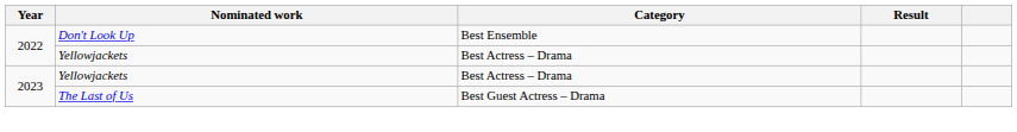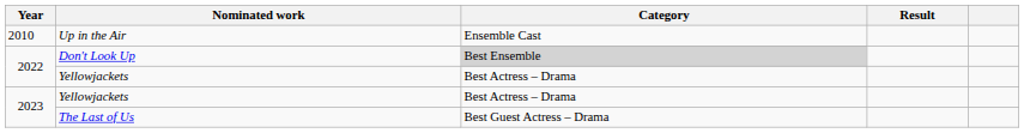 <table class="wikitable" style="width:100%;">
 <tr>
 <th style="width:5%;">Year</th>
 <th style="width:40%;">Nominated work</th>
 <th style="width:40%;">Category</th>
 <th style="width:10%;">Result</th>
 <th style="width:5%;"></th>
 </tr>
 <tr>
+<td>2010</td>
+<td><em>Up in the Air</em></td>
+<td>Ensemble Cast </td>
+<td></td>
+<td style="text-align:center;"></td>
+</tr>
+<tr>
 <td rowspan="2" style="text-align:center;">2022</td>
 <td><em><a href='#'>Don't Look Up</a></em></td>
-<td>Best Ensemble </td>
+<td style="background: lightgrey;">Best Ensemble </td>
 <td></td>
 <td style="text-align:center;"></td>
 </tr>
 <tr>
 <td><em>Yellowjackets</em></td>
 <td>Best Actress – Drama</td>
 <td></td>
 <td style="text-align:center;"></td>
 </tr>
 <tr>
 <td rowspan="2" style="text-align:center;">2023</td>
 <td><em>Yellowjackets</em></td>
 <td>Best Actress – Drama</td>
 <td></td>
 <td style="text-align:center;"></td>
 </tr>
 <tr>
 <td><em><a href='#'>The Last of Us</a></em></td>
 <td>Best Guest Actress – Drama</td>
 <td></td>
 <td style="text-align:center;"></td>
 </tr>
 </table>
